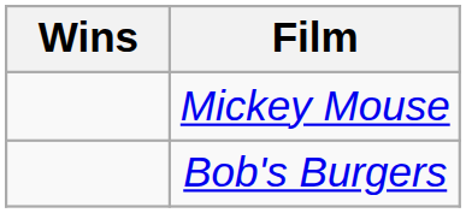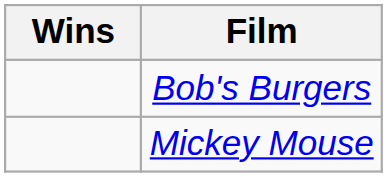 <table class="wikitable" style="text-align: center">
 <tr>
 <th scope="col" width="55">Wins</th>
 <th scope="col" align="center">Film</th>
 </tr>
 <tr>
 <td></td>
-<td><em><a href='#'>Mickey Mouse</a></em></td>
+<td><em><a href='#'>Bob's Burgers</a></em></td>
 </tr>
 <tr>
 <td></td>
-<td><em><a href='#'>Bob's Burgers</a></em></td>
+<td><em><a href='#'>Mickey Mouse</a></em></td>
 </tr>
 </table>
